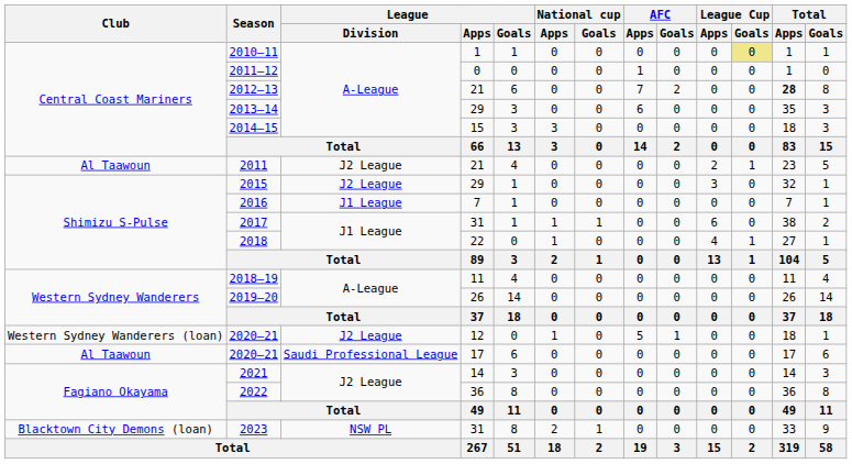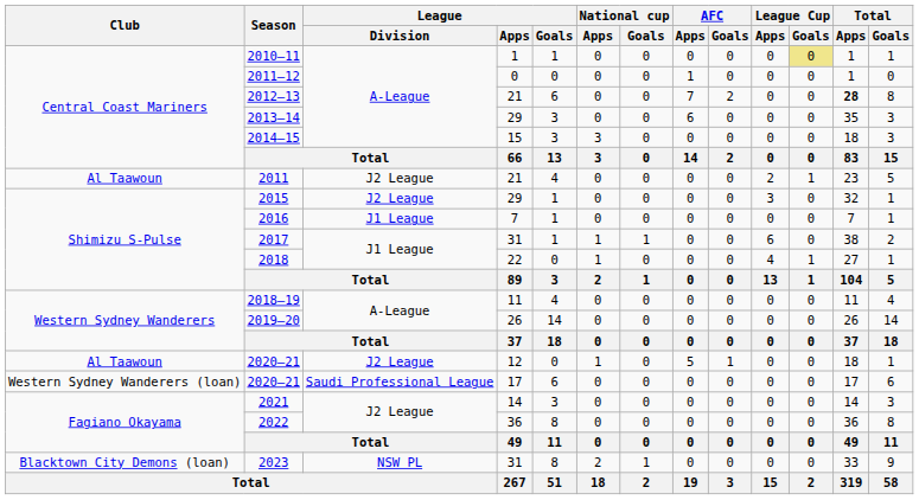 <table class="wikitable" style="text-align:center">
 <tr>
 <th rowspan="2">Club</th>
 <th rowspan="2">Season</th>
 <th colspan="3">League</th>
 <th colspan="2">National cup</th>
 <th colspan="2"><a href='#'>AFC</a></th>
 <th colspan="2">League Cup</th>
 <th colspan="2">Total</th>
 </tr>
 <tr>
 <th>Division</th>
 <th>Apps</th>
 <th>Goals</th>
 <th>Apps</th>
 <th>Goals</th>
 <th>Apps</th>
 <th>Goals</th>
 <th>Apps</th>
 <th>Goals</th>
 <th>Apps</th>
 <th>Goals</th>
 </tr>
 <tr>
 <td rowspan="6"><a href='#'>Central Coast Mariners</a></td>
 <td><a href='#'>2010–11</a></td>
 <td rowspan="5"><a href='#'>A-League</a></td>
 <td>1</td>
 <td>1</td>
 <td>0</td>
 <td>0</td>
 <td>0</td>
 <td>0</td>
 <td>0</td>
 <td style="background: khaki;">0</td>
 <td>1</td>
 <td>1</td>
 </tr>
 <tr>
 <td><a href='#'>2011–12</a></td>
 <td>0</td>
 <td>0</td>
 <td>0</td>
 <td>0</td>
 <td>1</td>
 <td>0</td>
 <td>0</td>
 <td>0</td>
 <td>1</td>
 <td>0</td>
 </tr>
 <tr>
 <td><a href='#'>2012–13</a></td>
 <td>21</td>
 <td>6</td>
 <td>0</td>
 <td>0</td>
 <td>7</td>
 <td>2</td>
 <td>0</td>
 <td>0</td>
 <td><strong>28</strong></td>
 <td>8</td>
 </tr>
 <tr>
 <td><a href='#'>2013–14</a></td>
 <td>29</td>
 <td>3</td>
 <td>0</td>
 <td>0</td>
 <td>6</td>
 <td>0</td>
 <td>0</td>
 <td>0</td>
 <td>35</td>
 <td>3</td>
 </tr>
 <tr>
 <td><a href='#'>2014–15</a></td>
 <td>15</td>
 <td>3</td>
 <td>3</td>
 <td>0</td>
 <td>0</td>
 <td>0</td>
 <td>0</td>
 <td>0</td>
 <td>18</td>
 <td>3</td>
 </tr>
 <tr>
 <th colspan="2">Total</th>
 <th>66</th>
 <th>13</th>
 <th>3</th>
 <th>0</th>
 <th>14</th>
 <th>2</th>
 <th>0</th>
 <th>0</th>
 <th>83</th>
 <th>15</th>
 </tr>
 <tr>
 <td><a href='#'>Al Taawoun</a></td>
 <td><a href='#'>2011</a></td>
 <td>J2 League</td>
 <td>21</td>
 <td>4</td>
 <td>0</td>
 <td>0</td>
 <td>0</td>
 <td>0</td>
 <td>2</td>
 <td>1</td>
 <td>23</td>
 <td>5</td>
 </tr>
 <tr>
 <td rowspan="5"><a href='#'>Shimizu S-Pulse</a></td>
 <td><a href='#'>2015</a></td>
 <td><a href='#'>J2 League</a></td>
 <td>29</td>
 <td>1</td>
 <td>0</td>
 <td>0</td>
 <td>0</td>
 <td>0</td>
 <td>3</td>
 <td>0</td>
 <td>32</td>
 <td>1</td>
 </tr>
 <tr>
 <td><a href='#'>2016</a></td>
 <td><a href='#'>J1 League</a></td>
 <td>7</td>
 <td>1</td>
 <td>0</td>
 <td>0</td>
 <td>0</td>
 <td>0</td>
 <td>0</td>
 <td>0</td>
 <td>7</td>
 <td>1</td>
 </tr>
 <tr>
 <td><a href='#'>2017</a></td>
 <td rowspan="2">J1 League</td>
 <td>31</td>
 <td>1</td>
 <td>1</td>
 <td>1</td>
 <td>0</td>
 <td>0</td>
 <td>6</td>
 <td>0</td>
 <td>38</td>
 <td>2</td>
 </tr>
 <tr>
 <td><a href='#'>2018</a></td>
 <td>22</td>
 <td>0</td>
 <td>1</td>
 <td>0</td>
 <td>0</td>
 <td>0</td>
 <td>4</td>
 <td>1</td>
 <td>27</td>
 <td>1</td>
 </tr>
 <tr>
 <th colspan="2">Total</th>
 <th>89</th>
 <th>3</th>
 <th>2</th>
 <th>1</th>
 <th>0</th>
 <th>0</th>
 <th>13</th>
 <th>1</th>
 <th>104</th>
 <th>5</th>
 </tr>
 <tr>
 <td rowspan="3"><a href='#'>Western Sydney Wanderers</a></td>
 <td><a href='#'>2018–19</a></td>
 <td rowspan="2">A-League</td>
 <td>11</td>
 <td>4</td>
 <td>0</td>
 <td>0</td>
 <td>0</td>
 <td>0</td>
 <td>0</td>
 <td>0</td>
 <td>11</td>
 <td>4</td>
 </tr>
 <tr>
 <td><a href='#'>2019–20</a></td>
 <td>26</td>
 <td>14</td>
 <td>0</td>
 <td>0</td>
 <td>0</td>
 <td>0</td>
 <td>0</td>
 <td>0</td>
 <td>26</td>
 <td>14</td>
 </tr>
 <tr>
 <th colspan="2">Total</th>
 <th>37</th>
 <th>18</th>
 <th>0</th>
 <th>0</th>
 <th>0</th>
 <th>0</th>
 <th>0</th>
 <th>0</th>
 <th>37</th>
 <th>18</th>
 </tr>
 <tr>
-<td>Western Sydney Wanderers (loan)</td>
+<td><a href='#'>Al Taawoun</a></td>
 <td><a href='#'>2020–21</a></td>
 <td><a href='#'>J2 League</a></td>
 <td>12</td>
 <td>0</td>
 <td>1</td>
 <td>0</td>
 <td>5</td>
 <td>1</td>
 <td>0</td>
 <td>0</td>
 <td>18</td>
 <td>1</td>
 </tr>
 <tr>
-<td><a href='#'>Al Taawoun</a></td>
+<td>Western Sydney Wanderers (loan)</td>
 <td><a href='#'>2020–21</a></td>
 <td><a href='#'>Saudi Professional League</a></td>
 <td>17</td>
 <td>6</td>
 <td>0</td>
 <td>0</td>
 <td>0</td>
 <td>0</td>
 <td>0</td>
 <td>0</td>
 <td>17</td>
 <td>6</td>
 </tr>
 <tr>
 <td rowspan="3"><a href='#'>Fagiano Okayama</a></td>
 <td><a href='#'>2021</a></td>
 <td rowspan="2">J2 League</td>
 <td>14</td>
 <td>3</td>
 <td>0</td>
 <td>0</td>
 <td>0</td>
 <td>0</td>
 <td>0</td>
 <td>0</td>
 <td>14</td>
 <td>3</td>
 </tr>
 <tr>
 <td><a href='#'>2022</a></td>
 <td>36</td>
 <td>8</td>
 <td>0</td>
 <td>0</td>
 <td>0</td>
 <td>0</td>
 <td>0</td>
 <td>0</td>
 <td>36</td>
 <td>8</td>
 </tr>
 <tr>
 <th colspan="2">Total</th>
 <th>49</th>
 <th>11</th>
 <th>0</th>
 <th>0</th>
 <th>0</th>
 <th>0</th>
 <th>0</th>
 <th>0</th>
 <th>49</th>
 <th>11</th>
 </tr>
 <tr>
 <td><a href='#'>Blacktown City Demons</a> (loan)</td>
 <td><a href='#'>2023</a></td>
 <td><a href='#'>NSW PL</a></td>
 <td>31</td>
 <td>8</td>
 <td>2</td>
 <td>1</td>
 <td>0</td>
 <td>0</td>
 <td>0</td>
 <td>0</td>
 <td>33</td>
 <td>9</td>
 </tr>
 <tr>
 <th colspan="3">Total</th>
 <th>267</th>
 <th>51</th>
 <th>18</th>
 <th>2</th>
 <th>19</th>
 <th>3</th>
 <th>15</th>
 <th>2</th>
 <th>319</th>
 <th>58</th>
 </tr>
 </table>
